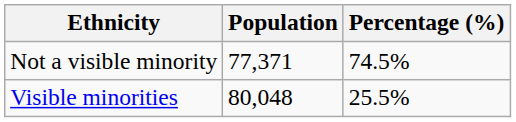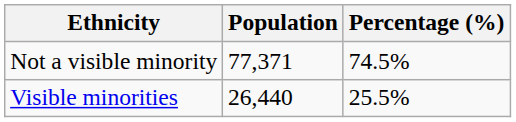 <table class="wikitable">
 <tr>
 <th>Ethnicity</th>
 <th>Population</th>
 <th>Percentage (%)</th>
 </tr>
 <tr>
 <td>Not a visible minority</td>
 <td>77,371</td>
 <td>74.5%</td>
 </tr>
 <tr>
 <td><a href='#'>Visible minorities</a></td>
-<td>80,048</td>
+<td>26,440</td>
 <td>25.5%</td>
 </tr>
 </table>
